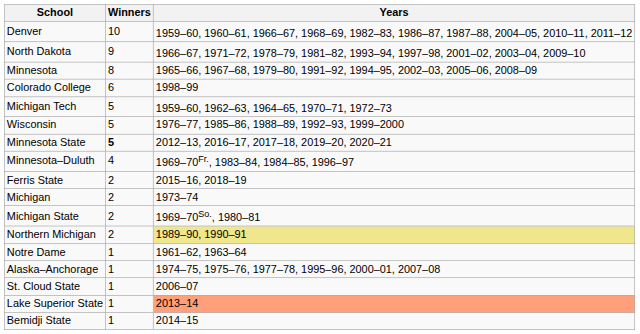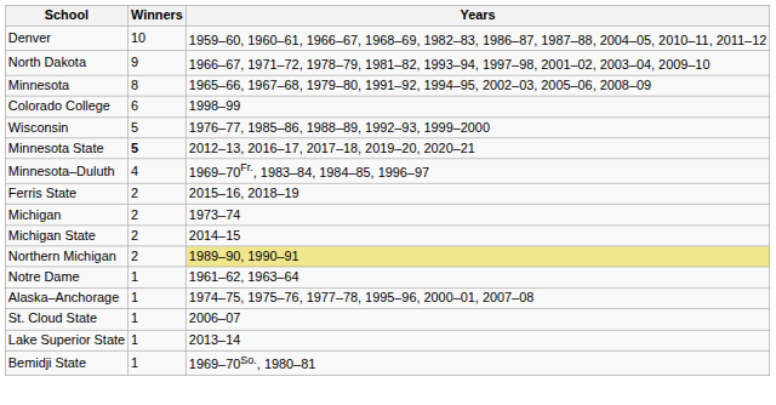 <table class="sortable wikitable">
 <tr>
 <th>School</th>
 <th>Winners</th>
 <th>Years</th>
 </tr>
 <tr>
 <td>Denver</td>
 <td>10</td>
 <td>1959–60<sup></sup>, 1960–61, 1966–67<sup></sup>, 1968–69, 1982–83, 1986–87, 1987–88, 2004–05, 2010–11, 2011–12</td>
 </tr>
 <tr>
 <td>North Dakota</td>
 <td>9</td>
 <td>1966–67<sup></sup>, 1971–72, 1978–79, 1981–82, 1993–94, 1997–98, 2001–02, 2003–04, 2009–10</td>
 </tr>
 <tr>
 <td>Minnesota</td>
 <td>8</td>
 <td>1965–66, 1967–68, 1979–80, 1991–92, 1994–95, 2002–03, 2005–06, 2008–09</td>
 </tr>
 <tr>
 <td>Colorado College</td>
 <td>6</td>
 <td>1998–99</td>
-</tr>
-<tr>
-<td>Michigan Tech</td>
-<td>5</td>
-<td>1959–60<sup></sup>, 1962–63, 1964–65, 1970–71, 1972–73</td>
 </tr>
 <tr>
 <td>Wisconsin</td>
 <td>5</td>
 <td>1976–77, 1985–86, 1988–89, 1992–93, 1999–2000</td>
 </tr>
 <tr>
 <td>Minnesota State</td>
 <td><strong>5</strong></td>
 <td>2012–13, 2016–17, 2017–18, 2019–20, 2020–21</td>
 </tr>
 <tr>
 <td>Minnesota–Duluth</td>
 <td>4</td>
 <td>1969–70<sup>Fr.</sup>, 1983–84, 1984–85, 1996–97</td>
 </tr>
 <tr>
 <td>Ferris State</td>
 <td>2</td>
 <td>2015–16, 2018–19</td>
 </tr>
 <tr>
 <td>Michigan</td>
 <td>2</td>
 <td>1973–74</td>
 </tr>
 <tr>
 <td>Michigan State</td>
 <td>2</td>
-<td>1969–70<sup>So.</sup>, 1980–81</td>
+<td>2014–15</td>
 </tr>
 <tr>
 <td>Northern Michigan</td>
 <td>2</td>
 <td style="background: khaki;">1989–90, 1990–91</td>
 </tr>
 <tr>
 <td>Notre Dame</td>
 <td>1</td>
 <td>1961–62, 1963–64</td>
 </tr>
 <tr>
 <td>Alaska–Anchorage</td>
 <td>1</td>
 <td>1974–75, 1975–76, 1977–78, 1995–96, 2000–01, 2007–08</td>
 </tr>
 <tr>
 <td>St. Cloud State</td>
 <td>1</td>
 <td>2006–07</td>
 </tr>
 <tr>
 <td>Lake Superior State</td>
 <td>1</td>
-<td style="background: lightsalmon;">2013–14</td>
+<td>2013–14</td>
 </tr>
 <tr>
 <td>Bemidji State</td>
 <td>1</td>
-<td>2014–15</td>
+<td>1969–70<sup>So.</sup>, 1980–81</td>
 </tr>
 </table>
